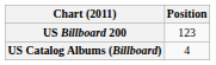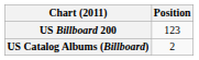 <table class="wikitable plainrowheaders" style="text-align:center">
 <tr>
 <th>Chart (2011)</th>
 <th>Position</th>
 </tr>
 <tr>
 <th scope="row">US <em>Billboard</em> 200</th>
 <td>123</td>
 </tr>
 <tr>
 <th scope="row">US Catalog Albums (<em>Billboard</em>)</th>
-<td>4</td>
+<td>2</td>
 </tr>
 </table>
